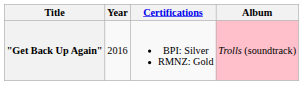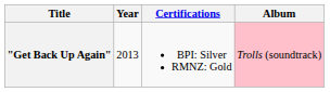 <table class="wikitable plainrowheaders" style="text-align:center;">
 <tr>
 <th scope="col">Title</th>
 <th scope="col">Year</th>
 <th scope="col"><a href='#'>Certifications</a></th>
 <th scope="col">Album</th>
 </tr>
 <tr>
 <th scope="row">"Get Back Up Again"</th>
-<td>2016</td>
+<td>2013</td>
 <td><br><ul><li>BPI: Silver</li><li>RMNZ: Gold</li></ul></td>
 <td style="background: pink;"><em>Trolls</em> (soundtrack)</td>
 </tr>
 </table>
